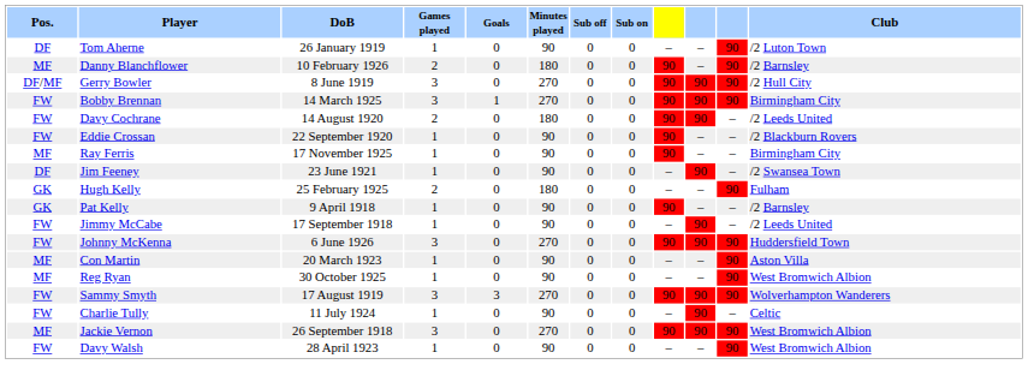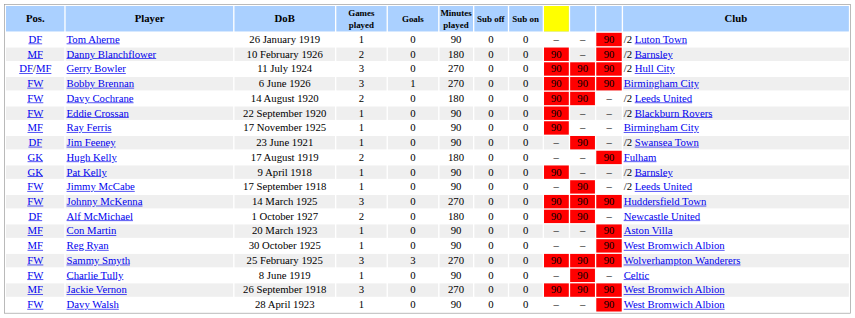 <table border="0" width="100%" style="border: 1px solid #999; background-color:#FFFFFF; text-align:center">
 <tr align="center" bgcolor="#AAD0FF">
 <th width=7%>Pos.</th>
 <th width=20%>Player</th>
 <th width=12%>DoB</th>
 <th width=6%><small>Games<br>played</small></th>
 <th width=6%><small>Goals</small></th>
 <th width=4%><small>Minutes<br>played</small></th>
 <th width=4%><small>Sub off</small></th>
 <th width=4%><small>Sub on</small></th>
 <th width=3% bgcolor=yellow></th>
 <th width=3%></th>
 <th width=3%></th>
 <th width=27%>Club</th>
 </tr>
 <tr>
 <td><a href='#'>DF</a></td>
 <td align="left"><a href='#'>Tom Aherne</a></td>
 <td>26 January 1919</td>
 <td>1</td>
 <td>0</td>
 <td>90</td>
 <td>0</td>
 <td>0</td>
 <td>–</td>
 <td>–</td>
 <td bgcolor=red>90</td>
 <td align="left">/2 <a href='#'>Luton Town</a></td>
 </tr>
 <tr bgcolor="#EFEFEF">
 <td><a href='#'>MF</a></td>
 <td align="left"><a href='#'>Danny Blanchflower</a></td>
 <td>10 February 1926</td>
 <td>2</td>
 <td>0</td>
 <td>180</td>
 <td>0</td>
 <td>0</td>
 <td bgcolor=red>90</td>
 <td>–</td>
 <td bgcolor=red>90</td>
 <td align="left">/2 <a href='#'>Barnsley</a></td>
 </tr>
 <tr>
 <td><a href='#'>DF</a>/<a href='#'>MF</a></td>
 <td align="left"><a href='#'>Gerry Bowler</a></td>
-<td>8 June 1919</td>
+<td>11 July 1924</td>
 <td>3</td>
 <td>0</td>
 <td>270</td>
 <td>0</td>
 <td>0</td>
 <td bgcolor=red>90</td>
 <td bgcolor=red>90</td>
 <td bgcolor=red>90</td>
 <td align="left">/2 <a href='#'>Hull City</a></td>
 </tr>
 <tr bgcolor="#EFEFEF">
 <td><a href='#'>FW</a></td>
 <td align="left"><a href='#'>Bobby Brennan</a></td>
-<td>14 March 1925</td>
+<td>6 June 1926</td>
 <td>3</td>
 <td>1</td>
 <td>270</td>
 <td>0</td>
 <td>0</td>
 <td bgcolor=red>90</td>
 <td bgcolor=red>90</td>
 <td bgcolor=red>90</td>
 <td align="left"> <a href='#'>Birmingham City</a></td>
 </tr>
 <tr>
 <td><a href='#'>FW</a></td>
 <td align="left"><a href='#'>Davy Cochrane</a></td>
 <td>14 August 1920</td>
 <td>2</td>
 <td>0</td>
 <td>180</td>
 <td>0</td>
 <td>0</td>
 <td bgcolor=red>90</td>
 <td bgcolor=red>90</td>
 <td>–</td>
 <td align="left">/2 <a href='#'>Leeds United</a></td>
 </tr>
 <tr bgcolor="#EFEFEF">
 <td><a href='#'>FW</a></td>
 <td align="left"><a href='#'>Eddie Crossan</a></td>
 <td>22 September 1920</td>
 <td>1</td>
 <td>0</td>
 <td>90</td>
 <td>0</td>
 <td>0</td>
 <td bgcolor=red>90</td>
 <td>–</td>
 <td>–</td>
 <td align="left">/2 <a href='#'>Blackburn Rovers</a></td>
 </tr>
 <tr>
 <td><a href='#'>MF</a></td>
 <td align="left"><a href='#'>Ray Ferris</a></td>
 <td>17 November 1925</td>
 <td>1</td>
 <td>0</td>
 <td>90</td>
 <td>0</td>
 <td>0</td>
 <td bgcolor=red>90</td>
 <td>–</td>
 <td>–</td>
 <td align="left"> <a href='#'>Birmingham City</a></td>
 </tr>
 <tr bgcolor="#EFEFEF">
 <td><a href='#'>DF</a></td>
 <td align="left"><a href='#'>Jim Feeney</a></td>
 <td>23 June 1921</td>
 <td>1</td>
 <td>0</td>
 <td>90</td>
 <td>0</td>
 <td>0</td>
 <td>–</td>
 <td bgcolor=red>90</td>
 <td>–</td>
 <td align="left">/2 <a href='#'>Swansea Town</a></td>
 </tr>
 <tr>
 <td><a href='#'>GK</a></td>
 <td align="left"><a href='#'>Hugh Kelly</a></td>
-<td>25 February 1925</td>
+<td>17 August 1919</td>
 <td>2</td>
 <td>0</td>
 <td>180</td>
 <td>0</td>
 <td>0</td>
 <td>–</td>
 <td>–</td>
 <td bgcolor=red>90</td>
 <td align="left"> <a href='#'>Fulham</a></td>
 </tr>
 <tr bgcolor="#EFEFEF">
 <td><a href='#'>GK</a></td>
 <td align="left"><a href='#'>Pat Kelly</a></td>
 <td>9 April 1918</td>
 <td>1</td>
 <td>0</td>
 <td>90</td>
 <td>0</td>
 <td>0</td>
 <td bgcolor=red>90</td>
 <td>–</td>
 <td>–</td>
 <td align="left">/2 <a href='#'>Barnsley</a></td>
 </tr>
 <tr>
 <td><a href='#'>FW</a></td>
 <td align="left"><a href='#'>Jimmy McCabe</a></td>
 <td>17 September 1918</td>
 <td>1</td>
 <td>0</td>
 <td>90</td>
 <td>0</td>
 <td>0</td>
 <td>–</td>
 <td bgcolor=red>90</td>
 <td>–</td>
 <td align="left">/2 <a href='#'>Leeds United</a></td>
 </tr>
 <tr bgcolor="#EFEFEF">
 <td><a href='#'>FW</a></td>
 <td align="left"><a href='#'>Johnny McKenna</a></td>
-<td>6 June 1926</td>
+<td>14 March 1925</td>
 <td>3</td>
 <td>0</td>
 <td>270</td>
 <td>0</td>
 <td>0</td>
 <td bgcolor=red>90</td>
 <td bgcolor=red>90</td>
 <td bgcolor=red>90</td>
 <td align="left"> <a href='#'>Huddersfield Town</a></td>
+</tr>
+<tr>
+<td><a href='#'>DF</a></td>
+<td align="left"><a href='#'>Alf McMichael</a></td>
+<td>1 October 1927</td>
+<td>2</td>
+<td>0</td>
+<td>180</td>
+<td>0</td>
+<td>0</td>
+<td bgcolor=red>90</td>
+<td bgcolor=red>90</td>
+<td>–</td>
+<td align="left"> <a href='#'>Newcastle United</a></td>
 </tr>
 <tr bgcolor="#EFEFEF">
 <td><a href='#'>MF</a></td>
 <td align="left"><a href='#'>Con Martin</a></td>
 <td>20 March 1923</td>
 <td>1</td>
 <td>0</td>
 <td>90</td>
 <td>0</td>
 <td>0</td>
 <td>–</td>
 <td>–</td>
 <td bgcolor=red>90</td>
 <td align="left"> <a href='#'>Aston Villa</a></td>
 </tr>
 <tr>
 <td><a href='#'>MF</a></td>
 <td align="left"><a href='#'>Reg Ryan</a></td>
 <td>30 October 1925</td>
 <td>1</td>
 <td>0</td>
 <td>90</td>
 <td>0</td>
 <td>0</td>
 <td>–</td>
 <td>–</td>
 <td bgcolor=red>90</td>
 <td align="left"> <a href='#'>West Bromwich Albion</a></td>
 </tr>
 <tr bgcolor="#EFEFEF">
 <td><a href='#'>FW</a></td>
 <td align="left"><a href='#'>Sammy Smyth</a></td>
-<td>17 August 1919</td>
+<td>25 February 1925</td>
 <td>3</td>
 <td>3</td>
 <td>270</td>
 <td>0</td>
 <td>0</td>
 <td bgcolor=red>90</td>
 <td bgcolor=red>90</td>
 <td bgcolor=red>90</td>
 <td align="left"> <a href='#'>Wolverhampton Wanderers</a></td>
 </tr>
 <tr>
 <td><a href='#'>FW</a></td>
 <td align="left"><a href='#'>Charlie Tully</a></td>
-<td>11 July 1924</td>
+<td>8 June 1919</td>
 <td>1</td>
 <td>0</td>
 <td>90</td>
 <td>0</td>
 <td>0</td>
 <td>–</td>
 <td bgcolor=red>90</td>
 <td>–</td>
 <td align="left"> <a href='#'>Celtic</a></td>
 </tr>
 <tr bgcolor="#EFEFEF">
 <td><a href='#'>MF</a></td>
 <td align="left"><a href='#'>Jackie Vernon</a></td>
 <td>26 September 1918</td>
 <td>3</td>
 <td>0</td>
 <td>270</td>
 <td>0</td>
 <td>0</td>
 <td bgcolor=red>90</td>
 <td bgcolor=red>90</td>
 <td bgcolor=red>90</td>
 <td align="left"> <a href='#'>West Bromwich Albion</a></td>
 </tr>
 <tr>
 <td><a href='#'>FW</a></td>
 <td align="left"><a href='#'>Davy Walsh</a></td>
 <td>28 April 1923</td>
 <td>1</td>
 <td>0</td>
 <td>90</td>
 <td>0</td>
 <td>0</td>
 <td>–</td>
 <td>–</td>
 <td bgcolor=red>90</td>
 <td align="left"> <a href='#'>West Bromwich Albion</a></td>
 </tr>
 </table>
